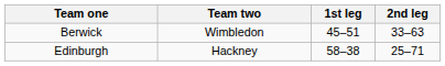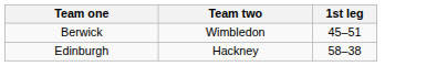 <table class="wikitable" style="text-align: center">
 <tr>
 <th width=200>Team one</th>
 <th width=200>Team two</th>
 <th width=80>1st leg</th>
-<th width=80>2nd leg</th>
 </tr>
 <tr>
 <td>Berwick</td>
 <td>Wimbledon</td>
 <td>45–51</td>
-<td>33–63</td>
 </tr>
 <tr>
 <td>Edinburgh</td>
 <td>Hackney</td>
 <td>58–38</td>
-<td>25–71</td>
 </tr>
 </table>
